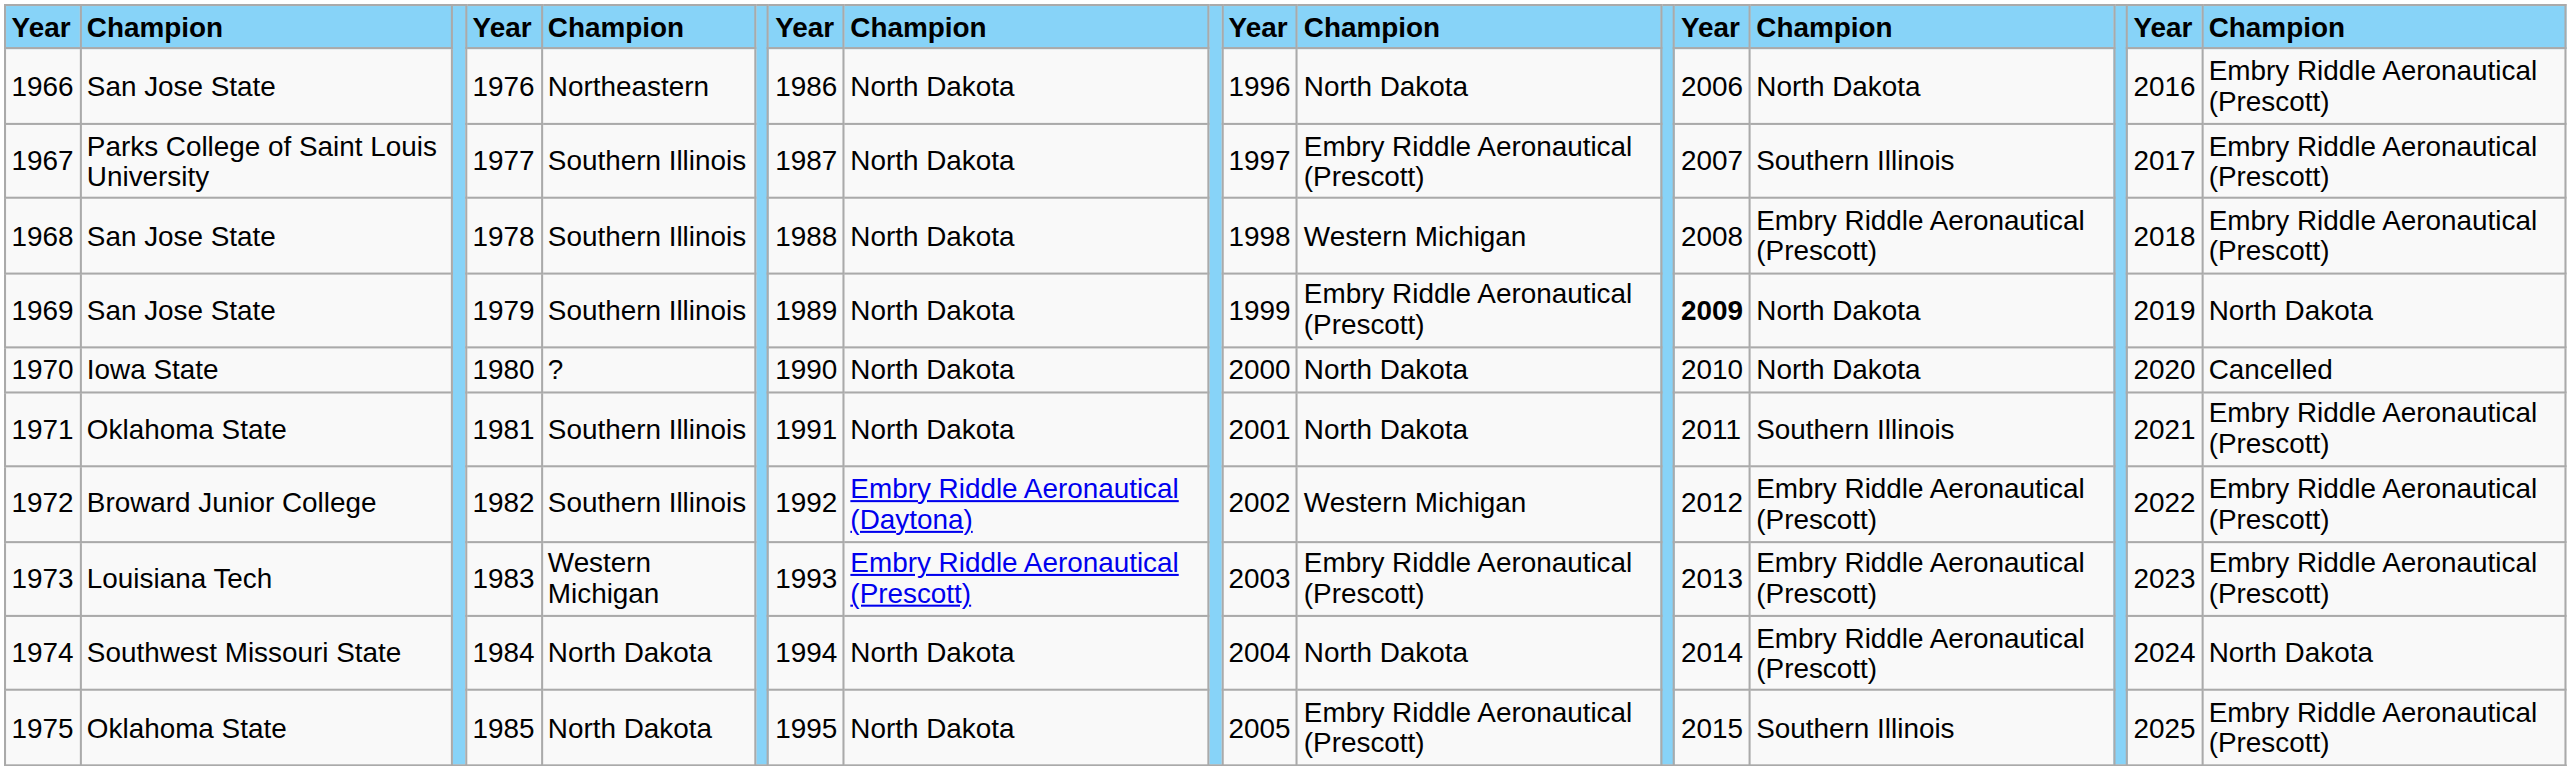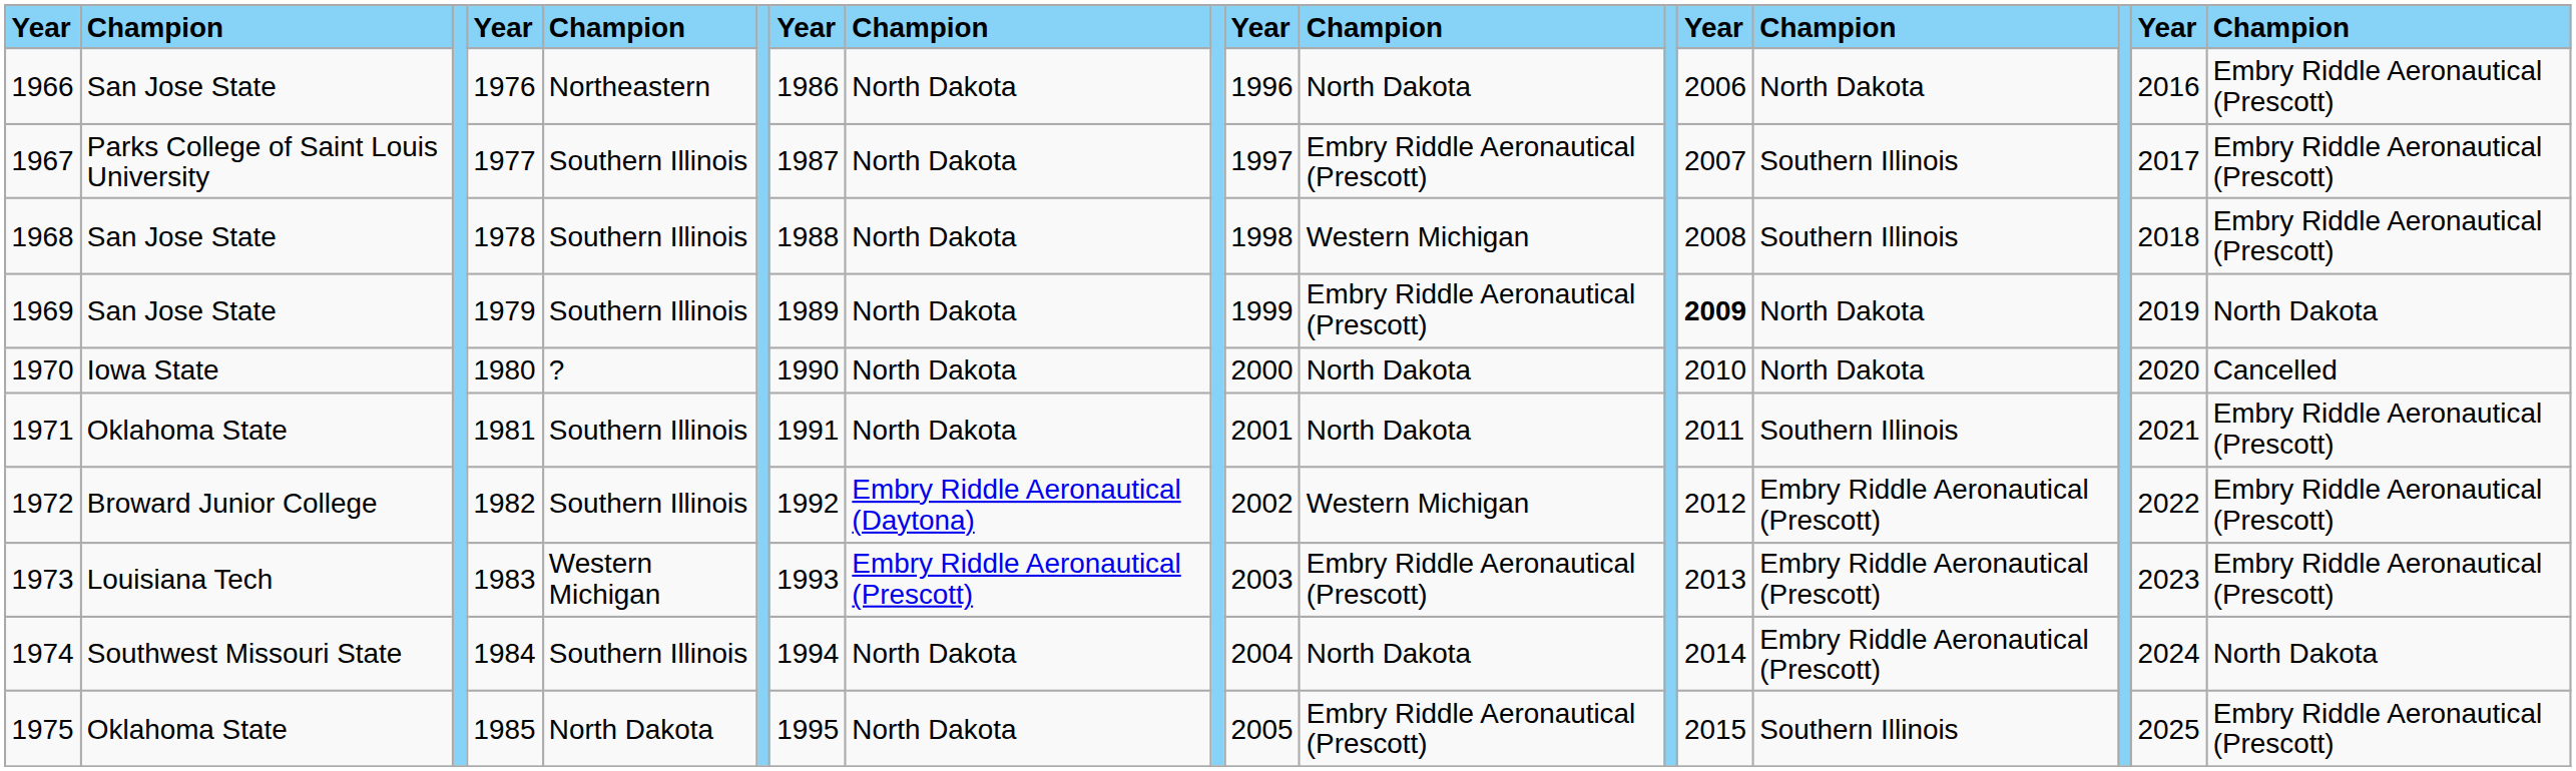 <table class="wikitable" style="font-size:85%;">
 <tr ! style="background-color: #87D3F8;">
 <td><strong>Year</strong></td>
 <td><strong>Champion</strong></td>
 <td rowspan=11></td>
 <td><strong>Year</strong></td>
 <td><strong>Champion</strong></td>
 <td rowspan=11></td>
 <td><strong>Year</strong></td>
 <td><strong>Champion</strong></td>
 <td rowspan=11></td>
 <td><strong>Year</strong></td>
 <td><strong>Champion</strong></td>
 <td rowspan=11></td>
 <td><strong>Year</strong></td>
 <td><strong>Champion</strong></td>
 <td rowspan=11></td>
 <td><strong>Year</strong></td>
 <td><strong>Champion</strong></td>
 </tr>
 <tr --->
 <td>1966</td>
 <td>San Jose State</td>
 <td>1976</td>
 <td>Northeastern</td>
 <td>1986</td>
 <td>North Dakota</td>
 <td>1996</td>
 <td>North Dakota</td>
 <td>2006</td>
 <td>North Dakota</td>
 <td>2016</td>
 <td>Embry Riddle Aeronautical (Prescott)</td>
 </tr>
 <tr --->
 <td>1967</td>
 <td>Parks College of Saint Louis University</td>
 <td>1977</td>
 <td>Southern Illinois</td>
 <td>1987</td>
 <td>North Dakota</td>
 <td>1997</td>
 <td>Embry Riddle Aeronautical (Prescott)</td>
 <td>2007</td>
 <td>Southern Illinois</td>
 <td>2017</td>
 <td>Embry Riddle Aeronautical (Prescott)</td>
 </tr>
 <tr --->
 <td>1968</td>
 <td>San Jose State</td>
 <td>1978</td>
 <td>Southern Illinois</td>
 <td>1988</td>
 <td>North Dakota</td>
 <td>1998</td>
 <td>Western Michigan</td>
 <td>2008</td>
-<td>Embry Riddle Aeronautical (Prescott)</td>
+<td>Southern Illinois</td>
 <td>2018</td>
 <td>Embry Riddle Aeronautical (Prescott)</td>
 </tr>
 <tr --->
 <td>1969</td>
 <td>San Jose State</td>
 <td>1979</td>
 <td>Southern Illinois</td>
 <td>1989</td>
 <td>North Dakota</td>
 <td>1999</td>
 <td>Embry Riddle Aeronautical (Prescott)</td>
 <td><strong>2009</strong></td>
 <td>North Dakota</td>
 <td>2019</td>
 <td>North Dakota</td>
 </tr>
 <tr --->
 <td>1970</td>
 <td>Iowa State</td>
 <td>1980</td>
 <td>?</td>
 <td>1990</td>
 <td>North Dakota</td>
 <td>2000</td>
 <td>North Dakota</td>
 <td>2010</td>
 <td>North Dakota</td>
 <td>2020</td>
 <td>Cancelled</td>
 </tr>
 <tr --->
 <td>1971</td>
 <td>Oklahoma State</td>
 <td>1981</td>
 <td>Southern Illinois</td>
 <td>1991</td>
 <td>North Dakota</td>
 <td>2001</td>
 <td>North Dakota</td>
 <td>2011</td>
 <td>Southern Illinois</td>
 <td>2021</td>
 <td>Embry Riddle Aeronautical (Prescott)</td>
 </tr>
 <tr --->
 <td>1972</td>
 <td>Broward Junior College</td>
 <td>1982</td>
 <td>Southern Illinois</td>
 <td>1992</td>
 <td><a href='#'>Embry Riddle Aeronautical (Daytona)</a></td>
 <td>2002</td>
 <td>Western Michigan</td>
 <td>2012</td>
 <td>Embry Riddle Aeronautical (Prescott)</td>
 <td>2022</td>
 <td>Embry Riddle Aeronautical (Prescott)</td>
 </tr>
 <tr --->
 <td>1973</td>
 <td>Louisiana Tech</td>
 <td>1983</td>
 <td>Western Michigan</td>
 <td>1993</td>
 <td><a href='#'>Embry Riddle Aeronautical (Prescott)</a></td>
 <td>2003</td>
 <td>Embry Riddle Aeronautical (Prescott)</td>
 <td>2013</td>
 <td>Embry Riddle Aeronautical (Prescott)</td>
 <td>2023</td>
 <td>Embry Riddle Aeronautical (Prescott)</td>
 </tr>
 <tr --->
 <td>1974</td>
 <td>Southwest Missouri State</td>
 <td>1984</td>
-<td>North Dakota</td>
+<td>Southern Illinois</td>
 <td>1994</td>
 <td>North Dakota</td>
 <td>2004</td>
 <td>North Dakota</td>
 <td>2014</td>
 <td>Embry Riddle Aeronautical (Prescott)</td>
 <td>2024</td>
 <td>North Dakota</td>
 </tr>
 <tr --->
 <td>1975</td>
 <td>Oklahoma State</td>
 <td>1985</td>
 <td>North Dakota</td>
 <td>1995</td>
 <td>North Dakota</td>
 <td>2005</td>
 <td>Embry Riddle Aeronautical (Prescott)</td>
 <td>2015</td>
 <td>Southern Illinois</td>
 <td>2025</td>
 <td>Embry Riddle Aeronautical (Prescott)</td>
 </tr>
 <tr --->
 </tr>
 </table>
